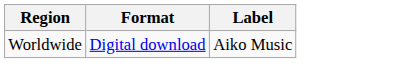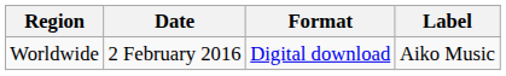 <table class=wikitable>
 <tr>
 <th>Region</th>
+<th>Date</th>
 <th>Format</th>
 <th>Label</th>
 </tr>
 <tr>
 <td>Worldwide</td>
+<td>2 February 2016</td>
 <td><a href='#'>Digital download</a></td>
 <td>Aiko Music</td>
 </tr>
 </table>
